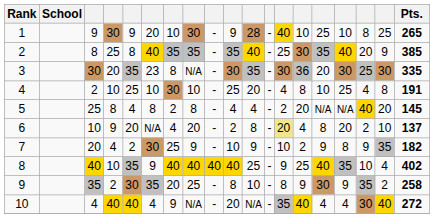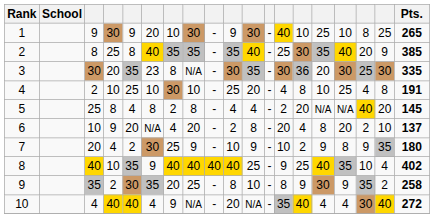 <table class=wikitable style="text-align:center;">
 <tr>
 <th>Rank</th>
 <th>School</th>
 <th></th>
 <th></th>
 <th></th>
 <th></th>
 <th> </th>
 <th> </th>
 <th></th>
 <th></th>
 <th></th>
 <th></th>
 <th></th>
 <th></th>
 <th></th>
 <th></th>
 <th></th>
 <th></th>
 <th width=40px>Pts.</th>
 </tr>
 <tr>
 <td>1</td>
 <td align=left></td>
 <td>9</td>
 <td bgcolor=#CC9966>30</td>
 <td>9</td>
 <td>20</td>
 <td>10</td>
 <td bgcolor=CC9966>30</td>
 <td>-</td>
 <td>9</td>
-<td bgcolor=CC9966>28</td>
+<td bgcolor=CC9966>30</td>
 <td>-</td>
 <td bgcolor=gold>40</td>
 <td>10</td>
 <td>25</td>
 <td>10</td>
 <td>8</td>
 <td>25</td>
 <td><strong>265</strong></td>
 </tr>
 <tr>
 <td>2</td>
 <td align=left></td>
 <td>8</td>
 <td>25</td>
 <td>8</td>
 <td bgcolor=gold>40</td>
 <td bgcolor=silver>35</td>
 <td bgcolor=silver>35</td>
 <td>-</td>
 <td bgcolor=silver>35</td>
 <td bgcolor=gold>40</td>
 <td>-</td>
 <td>25</td>
 <td bgcolor=CC9966>30</td>
 <td bgcolor=silver>35</td>
 <td bgcolor=gold>40</td>
 <td>20</td>
 <td>9</td>
 <td><strong>385</strong></td>
 </tr>
 <tr>
 <td>3</td>
 <td align=left></td>
 <td bgcolor=CC9966>30</td>
 <td>20</td>
 <td bgcolor=silver>35</td>
 <td>23</td>
 <td>8</td>
 <td><small>N/A</small></td>
 <td>-</td>
 <td bgcolor=CC9966>30</td>
 <td bgcolor=silver>35</td>
 <td>-</td>
 <td bgcolor=CC9966>30</td>
 <td bgcolor=silver>36</td>
 <td>20</td>
 <td bgcolor=CC9966>30</td>
 <td bgcolor=silver>25</td>
 <td bgcolor=CC9966>30</td>
 <td><strong>335</strong></td>
 </tr>
 <tr>
 <td>4</td>
 <td align=left></td>
 <td>2</td>
 <td>10</td>
 <td>25</td>
 <td>10</td>
 <td bgcolor=CC9966>30</td>
 <td>10</td>
 <td>-</td>
 <td>25</td>
 <td>20</td>
 <td>-</td>
 <td>4</td>
 <td>8</td>
 <td>10</td>
 <td>25</td>
 <td>4</td>
 <td>8</td>
 <td><strong>191</strong></td>
 </tr>
 <tr>
 <td>5</td>
 <td align=left></td>
 <td>25</td>
 <td>8</td>
 <td>4</td>
 <td>8</td>
 <td>2</td>
 <td>8</td>
 <td>-</td>
 <td>4</td>
 <td>4</td>
 <td>-</td>
 <td>2</td>
 <td>20</td>
 <td><small>N/A</small></td>
 <td><small>N/A</small></td>
 <td bgcolor=gold>40</td>
 <td>20</td>
 <td><strong>145</strong></td>
 </tr>
 <tr>
 <td>6</td>
 <td align=left></td>
 <td>10</td>
 <td>9</td>
 <td>20</td>
 <td><small>N/A</small></td>
 <td>4</td>
 <td>20</td>
 <td>-</td>
 <td>2</td>
 <td>8</td>
 <td>-</td>
-<td style="background: khaki;">20</td>
+<td>20</td>
 <td>4</td>
 <td>8</td>
 <td>20</td>
 <td>2</td>
 <td>10</td>
 <td><strong>137</strong></td>
 </tr>
 <tr>
 <td>7</td>
 <td align=left></td>
 <td>20</td>
 <td>4</td>
 <td>2</td>
 <td bgcolor=CC9966>30</td>
 <td>25</td>
 <td>9</td>
 <td>-</td>
 <td>10</td>
 <td>9</td>
 <td>-</td>
 <td>10</td>
 <td>2</td>
 <td>9</td>
 <td>8</td>
 <td>9</td>
 <td bgcolor=silver>35</td>
-<td><strong>182</strong></td>
+<td><strong>180</strong></td>
 </tr>
 <tr>
 <td>8</td>
 <td align=left></td>
 <td bgcolor=gold>40</td>
 <td>10</td>
 <td bgcolor=silver>35</td>
 <td>9</td>
 <td bgcolor=gold>40</td>
 <td bgcolor=gold>40</td>
 <td bgcolor=gold>40</td>
 <td bgcolor=gold>40</td>
 <td>25</td>
 <td>-</td>
 <td>9</td>
 <td>25</td>
 <td bgcolor=gold>40</td>
 <td bgcolor=silver>35</td>
 <td>10</td>
 <td>4</td>
 <td><strong>402</strong></td>
 </tr>
 <tr>
 <td>9</td>
 <td align=left></td>
 <td bgcolor=silver>35</td>
 <td>2</td>
 <td bgcolor=CC9966>30</td>
 <td bgcolor=silver>35</td>
 <td>20</td>
 <td>25</td>
 <td>-</td>
 <td>8</td>
 <td>10</td>
 <td>-</td>
 <td>8</td>
 <td>9</td>
 <td bgcolor=CC9966>30</td>
 <td>9</td>
 <td bgcolor=silver>35</td>
 <td>2</td>
 <td><strong>258</strong></td>
 </tr>
 <tr>
 <td>10</td>
 <td align=left><strong></strong></td>
 <td>4</td>
 <td bgcolor=gold>40</td>
 <td bgcolor=gold>40</td>
 <td>4</td>
 <td>9</td>
 <td><small>N/A</small></td>
 <td>-</td>
 <td>20</td>
 <td><small>N/A</small></td>
 <td>-</td>
 <td bgcolor=silver>35</td>
 <td bgcolor=gold>40</td>
 <td>4</td>
 <td>4</td>
 <td bgcolor=CC9966>30</td>
 <td bgcolor=gold>40</td>
 <td><strong>272</strong></td>
 </tr>
 <tr>
 </tr>
 </table>
